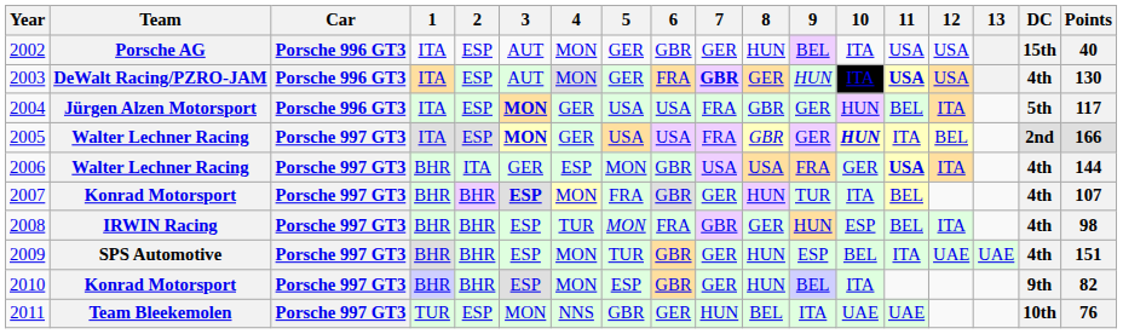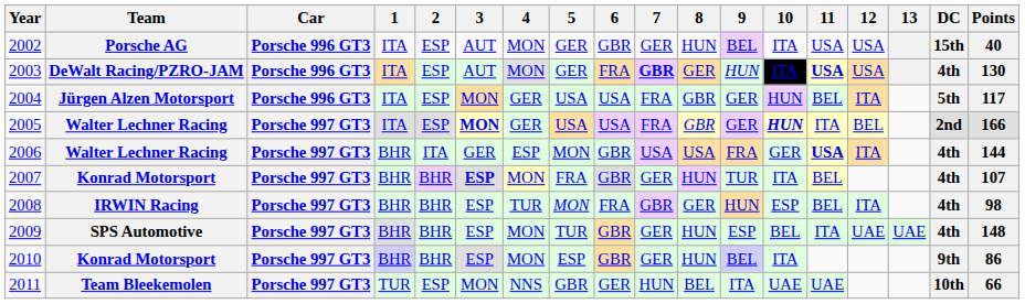 <table class="wikitable" style="text-align:center; font-size:90%">
 <tr>
 <th>Year</th>
 <th>Team</th>
 <th>Car</th>
 <th>1</th>
 <th>2</th>
 <th>3</th>
 <th>4</th>
 <th>5</th>
 <th>6</th>
 <th>7</th>
 <th>8</th>
 <th>9</th>
 <th>10</th>
 <th>11</th>
 <th>12</th>
 <th>13</th>
 <th>DC</th>
 <th>Points</th>
 </tr>
 <tr>
 <td><a href='#'>2002</a></td>
 <th><a href='#'>Porsche AG</a></th>
 <th><a href='#'>Porsche 996 GT3</a></th>
 <td><a href='#'>ITA</a></td>
 <td><a href='#'>ESP</a></td>
 <td><a href='#'>AUT</a></td>
 <td><a href='#'>MON</a></td>
 <td><a href='#'>GER</a></td>
 <td><a href='#'>GBR</a></td>
 <td><a href='#'>GER</a></td>
 <td><a href='#'>HUN</a></td>
 <td style="background:#EFCFFF;"><a href='#'>BEL</a><br></td>
 <td><a href='#'>ITA</a></td>
 <td><a href='#'>USA</a></td>
 <td><a href='#'>USA</a></td>
 <th></th>
 <th>15th</th>
 <th>40</th>
 </tr>
 <tr>
 <td><a href='#'>2003</a></td>
 <th><a href='#'>DeWalt Racing/PZRO-JAM</a></th>
 <th><a href='#'>Porsche 996 GT3</a></th>
 <td style="background:#FFDF9F;"><a href='#'>ITA</a><br></td>
 <td style="background:#DFFFDF;"><a href='#'>ESP</a><br></td>
 <td style="background:#DFFFDF;"><a href='#'>AUT</a><br></td>
 <td style="background:#DFDFDF;"><a href='#'>MON</a><br></td>
 <td style="background:#DFFFDF;"><a href='#'>GER</a><br></td>
 <td style="background:#FFDF9F;"><a href='#'>FRA</a><br></td>
 <td style="background:#EFCFFF;"><strong><a href='#'>GBR</a></strong><br></td>
 <td style="background:#FFDF9F;"><a href='#'>GER</a><br></td>
 <td style="background:#DFFFDF;"><em><a href='#'>HUN</a></em><br></td>
 <td style="background:black; color:white;"><a href='#'><span>ITA</span></a><br></td>
 <td style="background:#FFFFBF;"><strong><a href='#'>USA</a></strong><br></td>
 <td style="background:#FFDF9F;"><a href='#'>USA</a><br></td>
 <th></th>
 <th>4th</th>
 <th>130</th>
 </tr>
 <tr>
 <td><a href='#'>2004</a></td>
 <th><a href='#'>Jürgen Alzen Motorsport</a></th>
 <th><a href='#'>Porsche 996 GT3</a></th>
 <td style="background:#DFFFDF;"><a href='#'>ITA</a><br></td>
 <td style="background:#DFFFDF;"><a href='#'>ESP</a><br></td>
-<td style="background:#FFDF9F;"><strong><a href='#'>MON</a><br></strong></td>
+<td style="background:#FFDF9F;"><a href='#'>MON</a><br></td>
 <td style="background:#DFFFDF;"><a href='#'>GER</a><br></td>
 <td style="background:#DFFFDF;"><a href='#'>USA</a><br></td>
 <td style="background:#DFFFDF;"><a href='#'>USA</a><br></td>
 <td style="background:#DFFFDF;"><a href='#'>FRA</a><br></td>
 <td style="background:#DFFFDF;"><a href='#'>GBR</a><br></td>
 <td style="background:#DFFFDF;"><a href='#'>GER</a><br></td>
 <td style="background:#EFCFFF;"><a href='#'>HUN</a><br></td>
 <td style="background:#DFFFDF;"><a href='#'>BEL</a><br></td>
 <td style="background:#FFDF9F;"><a href='#'>ITA</a><br></td>
 <td></td>
 <th>5th</th>
 <th>117</th>
 </tr>
 <tr>
 <td><a href='#'>2005</a></td>
 <th><a href='#'>Walter Lechner Racing</a></th>
 <th><a href='#'>Porsche 997 GT3</a></th>
 <td style="background:#DFDFDF;"><a href='#'>ITA</a><br></td>
 <td style="background:#DFDFDF;"><a href='#'>ESP</a><br></td>
 <td style="background:#FFFFBF;"><strong><a href='#'>MON</a></strong><br></td>
 <td style="background:#DFFFDF;"><a href='#'>GER</a><br></td>
 <td style="background:#FFDF9F;"><a href='#'>USA</a><br></td>
 <td style="background:#EFCFFF;"><a href='#'>USA</a><br></td>
 <td style="background:#EFCFFF;"><a href='#'>FRA</a><br></td>
 <td style="background:#FFFFBF;"><em><a href='#'>GBR</a></em><br></td>
 <td style="background:#EFCFFF;"><a href='#'>GER</a><br></td>
 <td style="background:#FFFFBF;"><strong><em><a href='#'>HUN</a></em></strong><br></td>
 <td style="background:#FFFFBF;"><a href='#'>ITA</a><br></td>
 <td style="background:#FFFFBF;"><a href='#'>BEL</a><br></td>
 <td></td>
 <td style="background:#DFDFDF;"><strong>2nd</strong></td>
 <td style="background:#DFDFDF;"><strong>166</strong></td>
 </tr>
 <tr>
 <td><a href='#'>2006</a></td>
 <th><a href='#'>Walter Lechner Racing</a></th>
 <th><a href='#'>Porsche 997 GT3</a></th>
 <td style="background:#DFFFDF;"><a href='#'>BHR</a><br></td>
 <td style="background:#DFFFDF;"><a href='#'>ITA</a><br></td>
 <td style="background:#DFFFDF;"><a href='#'>GER</a><br></td>
 <td style="background:#DFFFDF;"><a href='#'>ESP</a><br></td>
 <td style="background:#DFFFDF;"><a href='#'>MON</a><br></td>
 <td style="background:#DFFFDF;"><a href='#'>GBR</a><br></td>
 <td style="background:#EFCFFF;"><a href='#'>USA</a><br></td>
 <td style="background:#FFDF9F;"><a href='#'>USA</a><br></td>
 <td style="background:#FFDF9F;"><a href='#'>FRA</a><br></td>
 <td style="background:#DFFFDF;"><a href='#'>GER</a><br></td>
 <td style="background:#FFFFBF;"><strong><a href='#'>USA</a></strong><br></td>
 <td style="background:#FFDF9F;"><a href='#'>ITA</a><br></td>
 <td></td>
 <th>4th</th>
 <th>144</th>
 </tr>
 <tr>
 <td><a href='#'>2007</a></td>
 <th><a href='#'>Konrad Motorsport</a></th>
 <th><a href='#'>Porsche 997 GT3</a></th>
 <td style="background:#DFFFDF;"><a href='#'>BHR</a><br></td>
 <td style="background:#EFCFFF;"><a href='#'>BHR</a><br></td>
 <td style="background:#DFDFDF;"><strong><a href='#'>ESP</a></strong><br></td>
 <td style="background:#FFFFBF;"><a href='#'>MON</a><br></td>
 <td style="background:#DFFFDF;"><a href='#'>FRA</a><br></td>
 <td style="background:#DFDFDF;"><a href='#'>GBR</a><br></td>
 <td style="background:#DFFFDF;"><a href='#'>GER</a><br></td>
 <td style="background:#EFCFFF;"><a href='#'>HUN</a><br></td>
 <td style="background:#DFFFDF;"><a href='#'>TUR</a><br></td>
 <td style="background:#DFFFDF;"><a href='#'>ITA</a><br></td>
 <td style="background:#FFFFBF;"><a href='#'>BEL</a><br></td>
 <td></td>
 <td></td>
 <th>4th</th>
 <th>107</th>
 </tr>
 <tr>
 <td><a href='#'>2008</a></td>
 <th><a href='#'>IRWIN Racing</a></th>
 <th><a href='#'>Porsche 997 GT3</a></th>
 <td style="background:#DFFFDF;"><a href='#'>BHR</a><br></td>
 <td style="background:#DFFFDF;"><a href='#'>BHR</a><br></td>
 <td style="background:#DFFFDF;"><a href='#'>ESP</a><br></td>
 <td style="background:#DFFFDF;"><a href='#'>TUR</a><br></td>
 <td style="background:#DFFFDF;"><em><a href='#'>MON</a></em><br></td>
 <td style="background:#DFFFDF;"><a href='#'>FRA</a><br></td>
 <td style="background:#EFCFFF;"><a href='#'>GBR</a><br></td>
 <td style="background:#DFFFDF;"><a href='#'>GER</a><br></td>
 <td style="background:#FFDF9F;"><a href='#'>HUN</a><br></td>
 <td style="background:#DFFFDF;"><a href='#'>ESP</a><br></td>
 <td style="background:#DFFFDF;"><a href='#'>BEL</a><br></td>
 <td style="background:#DFFFDF;"><a href='#'>ITA</a><br></td>
 <td></td>
 <th>4th</th>
 <th>98</th>
 </tr>
 <tr>
 <td><a href='#'>2009</a></td>
 <th>SPS Automotive</th>
 <th><a href='#'>Porsche 997 GT3</a></th>
 <td style="background:#DFDFDF;"><a href='#'>BHR</a><br></td>
 <td style="background:#DFFFDF;"><a href='#'>BHR</a><br></td>
 <td style="background:#DFFFDF;"><a href='#'>ESP</a><br></td>
 <td style="background:#DFFFDF;"><a href='#'>MON</a><br></td>
 <td style="background:#DFFFDF;"><a href='#'>TUR</a><br></td>
 <td style="background:#FFDF9F;"><a href='#'>GBR</a><br></td>
 <td style="background:#DFFFDF;"><a href='#'>GER</a><br></td>
 <td style="background:#DFFFDF;"><a href='#'>HUN</a><br></td>
 <td style="background:#DFFFDF;"><a href='#'>ESP</a><br></td>
 <td style="background:#DFFFDF;"><a href='#'>BEL</a><br></td>
 <td style="background:#DFFFDF;"><a href='#'>ITA</a><br></td>
 <td style="background:#DFFFDF;"><a href='#'>UAE</a><br></td>
 <td style="background:#DFFFDF;"><a href='#'>UAE</a><br></td>
 <th>4th</th>
-<th>151</th>
+<th>148</th>
 </tr>
 <tr>
 <td><a href='#'>2010</a></td>
 <th><a href='#'>Konrad Motorsport</a></th>
 <th><a href='#'>Porsche 997 GT3</a></th>
 <td style="background:#CFCFFF;"><a href='#'>BHR</a><br></td>
 <td style="background:#DFFFDF;"><a href='#'>BHR</a><br></td>
 <td style="background:#DFDFDF;"><a href='#'>ESP</a><br></td>
 <td style="background:#DFFFDF;"><a href='#'>MON</a><br></td>
 <td style="background:#DFFFDF;"><a href='#'>ESP</a><br></td>
 <td style="background:#FFDF9F;"><a href='#'>GBR</a><br></td>
 <td style="background:#DFFFDF;"><a href='#'>GER</a><br></td>
 <td style="background:#DFFFDF;"><a href='#'>HUN</a><br></td>
 <td style="background:#CFCFFF;"><a href='#'>BEL</a><br></td>
 <td style="background:#DFFFDF;"><a href='#'>ITA</a><br></td>
 <td></td>
 <td></td>
 <td></td>
 <th>9th</th>
-<th>82</th>
+<th>86</th>
 </tr>
 <tr>
 <td><a href='#'>2011</a></td>
 <th><a href='#'>Team Bleekemolen</a></th>
 <th><a href='#'>Porsche 997 GT3</a></th>
 <td style="background:#DFFFDF;"><a href='#'>TUR</a> <br></td>
 <td style="background:#DFFFDF;"><a href='#'>ESP</a> <br></td>
 <td style="background:#DFFFDF;"><a href='#'>MON</a> <br></td>
 <td style="background:#DFFFDF;"><a href='#'>NNS</a> <br></td>
 <td style="background:#DFFFDF;"><a href='#'>GBR</a> <br></td>
 <td style="background:#DFFFDF;"><a href='#'>GER</a><br></td>
 <td style="background:#DFFFDF;"><a href='#'>HUN</a><br></td>
 <td style="background:#DFFFDF;"><a href='#'>BEL</a><br></td>
 <td style="background:#DFFFDF;"><a href='#'>ITA</a><br></td>
 <td style="background:#DFFFDF;"><a href='#'>UAE</a><br></td>
 <td style="background:#DFFFDF;"><a href='#'>UAE</a><br></td>
 <td></td>
 <td></td>
 <th>10th</th>
-<th>76</th>
+<th>66</th>
 </tr>
 </table>
